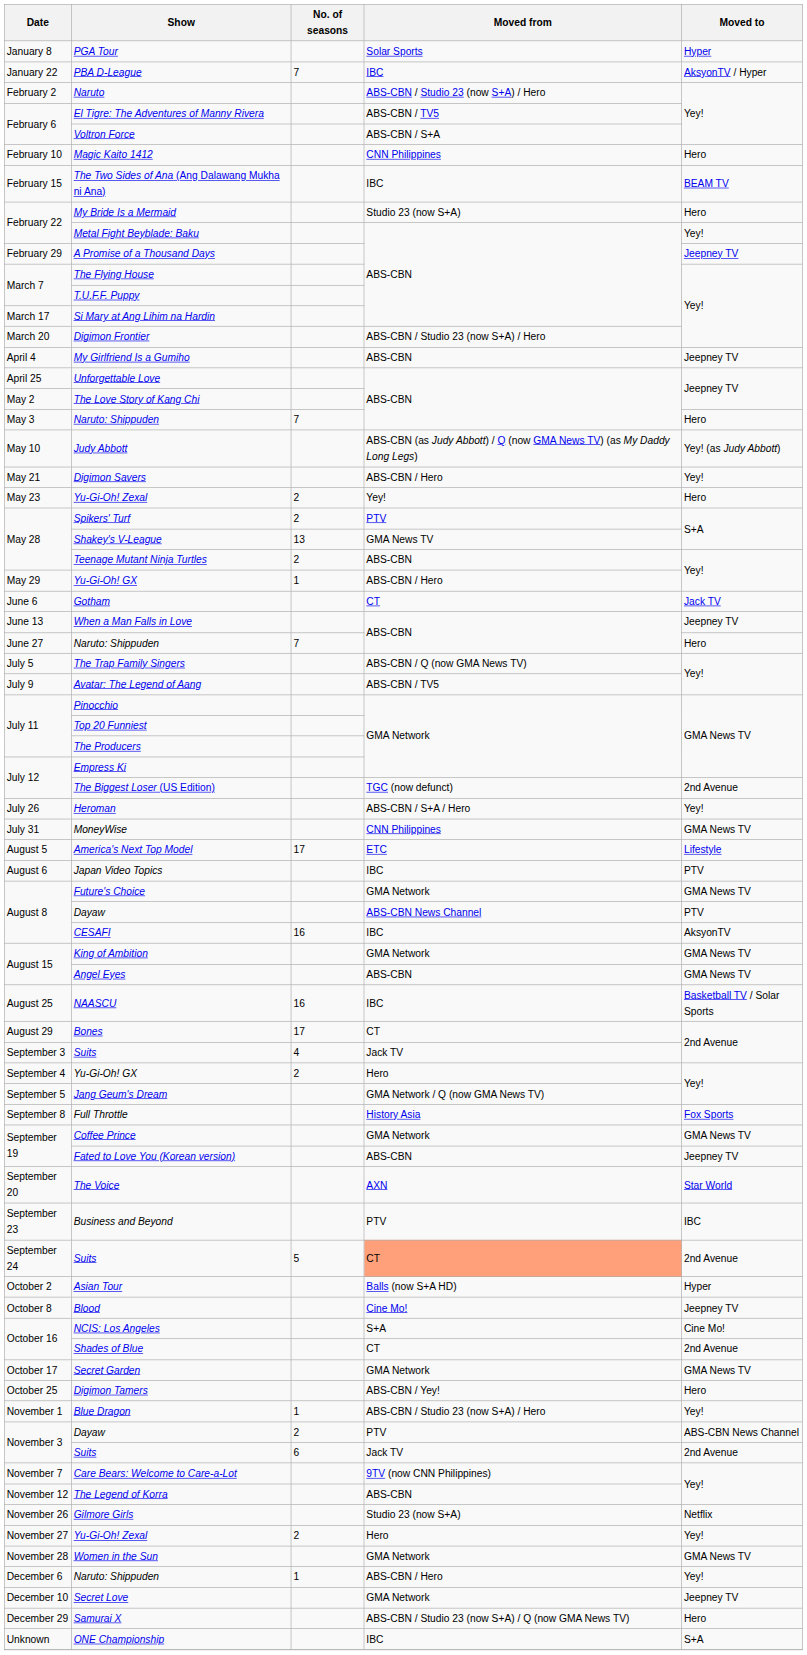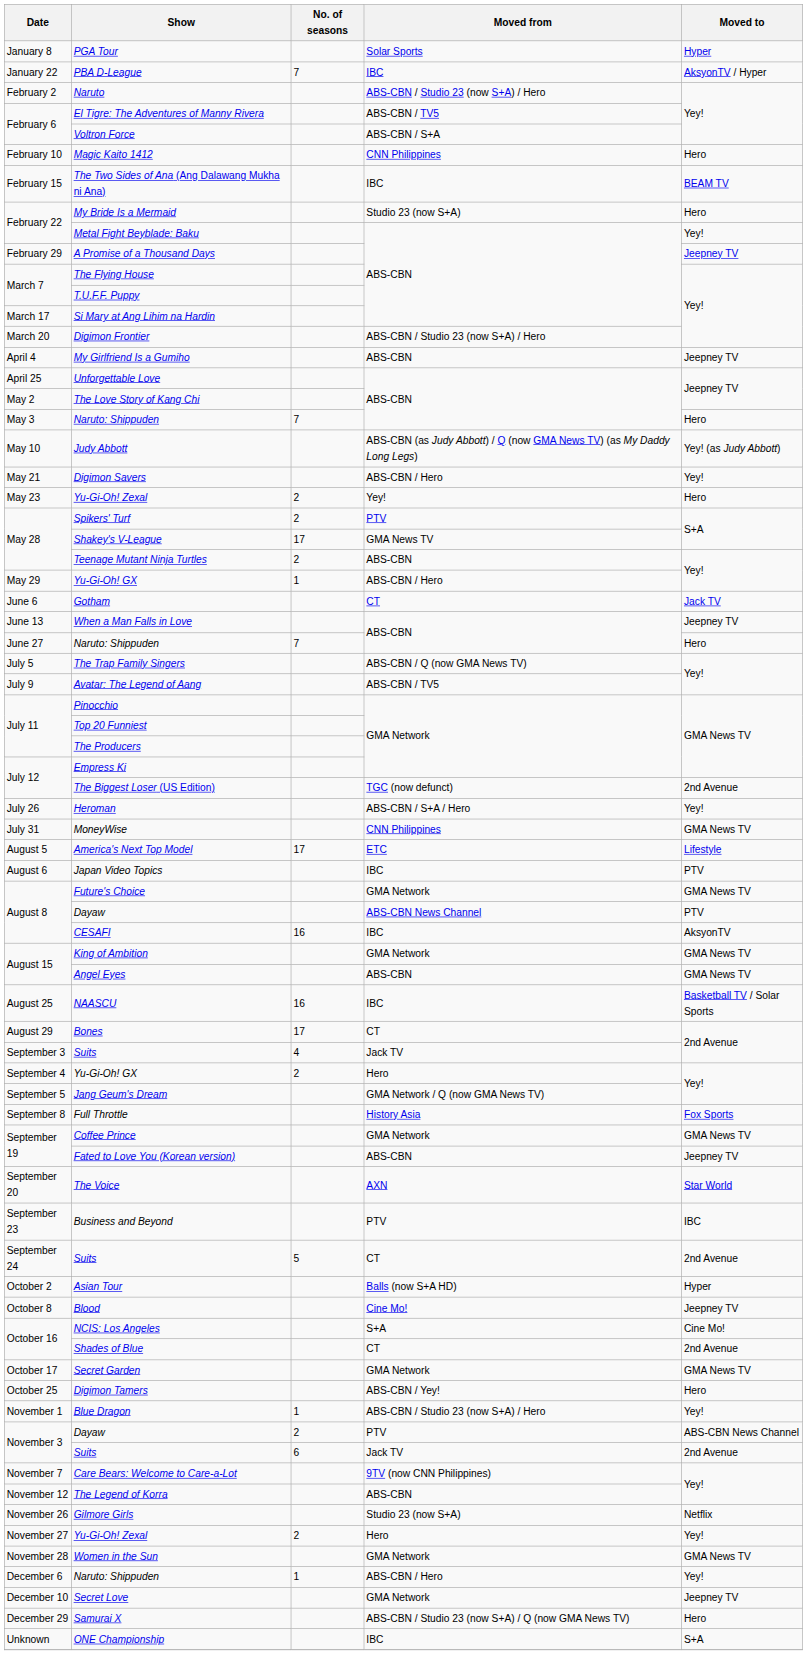 <table class="wikitable" style="text-align:left; line-height:25px; width:auto;">
 <tr>
 <th>Date</th>
 <th>Show</th>
 <th>No. of seasons</th>
 <th>Moved from</th>
 <th>Moved to</th>
 </tr>
 <tr>
 <td>January 8</td>
 <td><em><a href='#'>PGA Tour</a></em></td>
 <td></td>
 <td><a href='#'>Solar Sports</a></td>
 <td><a href='#'>Hyper</a></td>
 </tr>
 <tr>
 <td>January 22</td>
 <td><em><a href='#'>PBA D-League</a></em></td>
 <td>7</td>
 <td><a href='#'>IBC</a></td>
 <td><a href='#'>AksyonTV</a> / Hyper</td>
 </tr>
 <tr>
 <td>February 2</td>
 <td><em><a href='#'>Naruto</a></em></td>
 <td></td>
 <td><a href='#'>ABS-CBN</a> / <a href='#'>Studio 23</a> (now <a href='#'>S+A</a>) / Hero</td>
 <td rowspan="3">Yey!</td>
 </tr>
 <tr>
 <td rowspan="2">February 6</td>
 <td><em><a href='#'>El Tigre: The Adventures of Manny Rivera</a></em></td>
 <td></td>
 <td>ABS-CBN / <a href='#'>TV5</a></td>
 </tr>
 <tr>
 <td><em><a href='#'>Voltron Force</a></em></td>
 <td></td>
 <td>ABS-CBN / S+A</td>
 </tr>
 <tr>
 <td>February 10</td>
 <td><em><a href='#'>Magic Kaito 1412</a></em></td>
 <td></td>
 <td><a href='#'>CNN Philippines</a></td>
 <td>Hero</td>
 </tr>
 <tr>
 <td>February 15</td>
 <td><a href='#'><em>The Two Sides of Ana</em> (Ang Dalawang Mukha ni Ana)</a></td>
 <td></td>
 <td>IBC</td>
 <td><a href='#'>BEAM TV</a></td>
 </tr>
 <tr>
 <td rowspan="2">February 22</td>
 <td><em><a href='#'>My Bride Is a Mermaid</a></em></td>
 <td></td>
 <td>Studio 23 (now S+A)</td>
 <td>Hero</td>
 </tr>
 <tr>
 <td><em><a href='#'>Metal Fight Beyblade: Baku</a></em></td>
 <td></td>
 <td rowspan="5">ABS-CBN</td>
 <td>Yey!</td>
 </tr>
 <tr>
 <td>February 29</td>
 <td><em><a href='#'>A Promise of a Thousand Days</a></em></td>
 <td></td>
 <td><a href='#'>Jeepney TV</a></td>
 </tr>
 <tr>
 <td rowspan="2">March 7</td>
 <td><em><a href='#'>The Flying House</a></em></td>
 <td></td>
 <td rowspan="4">Yey!</td>
 </tr>
 <tr>
 <td><em><a href='#'>T.U.F.F. Puppy</a></em></td>
 <td></td>
 </tr>
 <tr>
 <td>March 17</td>
 <td><em><a href='#'>Si Mary at Ang Lihim na Hardin</a></em></td>
 <td></td>
 </tr>
 <tr>
 <td>March 20</td>
 <td><em><a href='#'>Digimon Frontier</a></em></td>
 <td></td>
 <td>ABS-CBN / Studio 23 (now S+A) / Hero</td>
 </tr>
 <tr>
 <td>April 4</td>
 <td><em><a href='#'>My Girlfriend Is a Gumiho</a></em></td>
 <td></td>
 <td>ABS-CBN</td>
 <td>Jeepney TV</td>
 </tr>
 <tr>
 <td>April 25</td>
 <td><em><a href='#'>Unforgettable Love</a></em></td>
 <td></td>
 <td rowspan="3">ABS-CBN</td>
 <td rowspan="2">Jeepney TV</td>
 </tr>
 <tr>
 <td>May 2</td>
 <td><em><a href='#'>The Love Story of Kang Chi</a></em></td>
 <td></td>
 </tr>
 <tr>
 <td>May 3</td>
 <td><em><a href='#'>Naruto: Shippuden</a></em></td>
 <td>7</td>
 <td>Hero</td>
 </tr>
 <tr>
 <td>May 10</td>
 <td><em><a href='#'>Judy Abbott</a></em></td>
 <td></td>
 <td>ABS-CBN (as <em>Judy Abbott</em>) / <a href='#'>Q</a> (now <a href='#'>GMA News TV</a>) (as <em>My Daddy Long Legs</em>)</td>
 <td>Yey! (as <em>Judy Abbott</em>)</td>
 </tr>
 <tr>
 <td>May 21</td>
 <td><em><a href='#'>Digimon Savers</a></em></td>
 <td></td>
 <td>ABS-CBN / Hero</td>
 <td>Yey!</td>
 </tr>
 <tr>
 <td>May 23</td>
 <td><em><a href='#'>Yu-Gi-Oh! Zexal</a></em></td>
 <td>2</td>
 <td>Yey!</td>
 <td>Hero</td>
 </tr>
 <tr>
 <td rowspan="3">May 28</td>
 <td><em><a href='#'>Spikers' Turf</a></em></td>
 <td>2</td>
 <td><a href='#'>PTV</a></td>
 <td rowspan="2">S+A</td>
 </tr>
 <tr>
 <td><em><a href='#'>Shakey's V-League</a></em></td>
-<td>13</td>
+<td>17</td>
 <td>GMA News TV</td>
 </tr>
 <tr>
 <td><a href='#'><em>Teenage Mutant Ninja Turtles</em></a></td>
 <td>2</td>
 <td>ABS-CBN</td>
 <td rowspan="2">Yey!</td>
 </tr>
 <tr>
 <td>May 29</td>
 <td><em><a href='#'>Yu-Gi-Oh! GX</a></em></td>
 <td>1</td>
 <td>ABS-CBN / Hero</td>
 </tr>
 <tr>
 <td>June 6</td>
 <td><em><a href='#'>Gotham</a></em></td>
 <td></td>
 <td><a href='#'>CT</a></td>
 <td><a href='#'>Jack TV</a></td>
 </tr>
 <tr>
 <td>June 13</td>
 <td><em><a href='#'>When a Man Falls in Love</a></em></td>
 <td></td>
 <td rowspan="2">ABS-CBN</td>
 <td>Jeepney TV</td>
 </tr>
 <tr>
 <td>June 27</td>
 <td><em>Naruto: Shippuden</em></td>
 <td>7</td>
 <td>Hero</td>
 </tr>
 <tr>
 <td>July 5</td>
 <td><em><a href='#'>The Trap Family Singers</a></em></td>
 <td></td>
 <td>ABS-CBN / Q (now GMA News TV)</td>
 <td rowspan="2">Yey!</td>
 </tr>
 <tr>
 <td>July 9</td>
 <td><em><a href='#'>Avatar: The Legend of Aang</a></em></td>
 <td></td>
 <td>ABS-CBN / TV5</td>
 </tr>
 <tr>
 <td rowspan="3">July 11</td>
 <td><em><a href='#'>Pinocchio</a></em></td>
 <td></td>
 <td rowspan="4">GMA Network</td>
 <td rowspan="4">GMA News TV</td>
 </tr>
 <tr>
 <td><em><a href='#'>Top 20 Funniest</a></em></td>
 <td></td>
 </tr>
 <tr>
 <td><em><a href='#'>The Producers</a></em></td>
 <td></td>
 </tr>
 <tr>
 <td rowspan="2">July 12</td>
 <td><em><a href='#'>Empress Ki</a></em></td>
 <td></td>
 </tr>
 <tr>
 <td><a href='#'><em>The Biggest Loser</em> (US Edition)</a></td>
 <td></td>
 <td><a href='#'>TGC</a> (now defunct)</td>
 <td>2nd Avenue</td>
 </tr>
 <tr>
 <td>July 26</td>
 <td><em><a href='#'>Heroman</a></em></td>
 <td></td>
 <td>ABS-CBN / S+A / Hero</td>
 <td>Yey!</td>
 </tr>
 <tr>
 <td>July 31</td>
 <td><em>MoneyWise</em></td>
 <td></td>
 <td><a href='#'>CNN Philippines</a></td>
 <td>GMA News TV</td>
 </tr>
 <tr>
 <td>August 5</td>
 <td><em><a href='#'>America's Next Top Model</a></em></td>
 <td>17</td>
 <td><a href='#'>ETC</a></td>
 <td><a href='#'>Lifestyle</a></td>
 </tr>
 <tr>
 <td>August 6</td>
 <td><em>Japan Video Topics</em></td>
 <td></td>
 <td>IBC</td>
 <td>PTV</td>
 </tr>
 <tr>
 <td rowspan="3">August 8</td>
 <td><em><a href='#'>Future's Choice</a></em></td>
 <td></td>
 <td>GMA Network</td>
 <td>GMA News TV</td>
 </tr>
 <tr>
 <td><em>Dayaw</em></td>
 <td></td>
 <td><a href='#'>ABS-CBN News Channel</a></td>
 <td>PTV</td>
 </tr>
 <tr>
 <td><em><a href='#'>CESAFI</a></em></td>
 <td>16</td>
 <td>IBC</td>
 <td>AksyonTV</td>
 </tr>
 <tr>
 <td rowspan="2">August 15</td>
 <td><em><a href='#'>King of Ambition</a></em></td>
 <td></td>
 <td>GMA Network</td>
 <td>GMA News TV</td>
 </tr>
 <tr>
 <td><em><a href='#'>Angel Eyes</a></em></td>
 <td></td>
 <td>ABS-CBN</td>
 <td>GMA News TV</td>
 </tr>
 <tr>
 <td>August 25</td>
 <td><em><a href='#'>NAASCU</a></em></td>
 <td>16</td>
 <td>IBC</td>
 <td><a href='#'>Basketball TV</a> / Solar Sports</td>
 </tr>
 <tr>
 <td>August 29</td>
 <td><a href='#'><em>Bones</em></a></td>
 <td>17</td>
 <td>CT</td>
 <td rowspan="2">2nd Avenue</td>
 </tr>
 <tr>
 <td>September 3</td>
 <td><a href='#'><em>Suits</em></a></td>
 <td>4</td>
 <td>Jack TV</td>
 </tr>
 <tr>
 <td>September 4</td>
 <td><em>Yu-Gi-Oh! GX</em></td>
 <td>2</td>
 <td>Hero</td>
 <td rowspan="2">Yey!</td>
 </tr>
 <tr>
 <td>September 5</td>
 <td><em><a href='#'>Jang Geum's Dream</a></em></td>
 <td></td>
 <td>GMA Network / Q (now GMA News TV)</td>
 </tr>
 <tr>
 <td>September 8</td>
 <td><em>Full Throttle</em></td>
 <td></td>
 <td><a href='#'>History Asia</a></td>
 <td><a href='#'>Fox Sports</a></td>
 </tr>
 <tr>
 <td rowspan="2">September 19</td>
 <td><em><a href='#'>Coffee Prince</a></em></td>
 <td></td>
 <td>GMA Network</td>
 <td>GMA News TV</td>
 </tr>
 <tr>
 <td><em><a href='#'>Fated to Love You (Korean version)</a></em></td>
 <td></td>
 <td>ABS-CBN</td>
 <td>Jeepney TV</td>
 </tr>
 <tr>
 <td>September 20</td>
 <td><em><a href='#'>The Voice</a></em></td>
 <td></td>
 <td><a href='#'>AXN</a></td>
 <td><a href='#'>Star World</a></td>
 </tr>
 <tr>
 <td>September 23</td>
 <td><em>Business and Beyond</em></td>
 <td></td>
 <td>PTV</td>
 <td>IBC</td>
 </tr>
 <tr>
 <td>September 24</td>
 <td><a href='#'><em>Suits</em></a></td>
 <td>5</td>
-<td style="background: lightsalmon;">CT</td>
+<td>CT</td>
 <td>2nd Avenue</td>
 </tr>
 <tr>
 <td>October 2</td>
 <td><em><a href='#'>Asian Tour</a></em></td>
 <td></td>
 <td><a href='#'>Balls</a> (now S+A HD)</td>
 <td>Hyper</td>
 </tr>
 <tr>
 <td>October 8</td>
 <td><em><a href='#'>Blood</a></em></td>
 <td></td>
 <td><a href='#'>Cine Mo!</a></td>
 <td>Jeepney TV</td>
 </tr>
 <tr>
 <td rowspan="2">October 16</td>
 <td><em><a href='#'>NCIS: Los Angeles</a></em></td>
 <td></td>
 <td>S+A</td>
 <td>Cine Mo!</td>
 </tr>
 <tr>
 <td><em><a href='#'>Shades of Blue</a></em></td>
 <td></td>
 <td>CT</td>
 <td>2nd Avenue</td>
 </tr>
 <tr>
 <td>October 17</td>
 <td><em><a href='#'>Secret Garden</a></em></td>
 <td></td>
 <td>GMA Network</td>
 <td>GMA News TV</td>
 </tr>
 <tr>
 <td>October 25</td>
 <td><em><a href='#'>Digimon Tamers</a></em></td>
 <td></td>
 <td>ABS-CBN / Yey!</td>
 <td>Hero</td>
 </tr>
 <tr>
 <td>November 1</td>
 <td><a href='#'><em>Blue Dragon</em></a></td>
 <td>1</td>
 <td>ABS-CBN / Studio 23 (now S+A) / Hero</td>
 <td>Yey!</td>
 </tr>
 <tr>
 <td rowspan="2">November 3</td>
 <td><em>Dayaw</em></td>
 <td>2</td>
 <td>PTV</td>
 <td>ABS-CBN News Channel</td>
 </tr>
 <tr>
 <td><a href='#'><em>Suits</em></a></td>
 <td>6</td>
 <td>Jack TV</td>
 <td>2nd Avenue</td>
 </tr>
 <tr>
 <td>November 7</td>
 <td><em><a href='#'>Care Bears: Welcome to Care-a-Lot</a></em></td>
 <td></td>
 <td><a href='#'>9TV</a> (now CNN Philippines)</td>
 <td rowspan="2">Yey!</td>
 </tr>
 <tr>
 <td>November 12</td>
 <td><em><a href='#'>The Legend of Korra</a></em></td>
 <td></td>
 <td>ABS-CBN</td>
 </tr>
 <tr>
 <td>November 26</td>
 <td><em><a href='#'>Gilmore Girls</a></em></td>
 <td></td>
 <td>Studio 23 (now S+A)</td>
 <td>Netflix</td>
 </tr>
 <tr>
 <td>November 27</td>
 <td><em><a href='#'>Yu-Gi-Oh! Zexal</a></em></td>
 <td>2</td>
 <td>Hero</td>
 <td>Yey!</td>
 </tr>
 <tr>
 <td>November 28</td>
 <td><em><a href='#'>Women in the Sun</a></em></td>
 <td></td>
 <td>GMA Network</td>
 <td>GMA News TV</td>
 </tr>
 <tr>
 <td>December 6</td>
 <td><em>Naruto: Shippuden</em></td>
 <td>1</td>
 <td>ABS-CBN / Hero</td>
 <td>Yey!</td>
 </tr>
 <tr>
 <td>December 10</td>
 <td><em><a href='#'>Secret Love</a></em></td>
 <td></td>
 <td>GMA Network</td>
 <td>Jeepney TV</td>
 </tr>
 <tr>
 <td>December 29</td>
 <td><em><a href='#'>Samurai X</a></em></td>
 <td></td>
 <td>ABS-CBN / Studio 23 (now S+A) / Q (now GMA News TV)</td>
 <td>Hero</td>
 </tr>
 <tr>
 <td>Unknown</td>
 <td><em><a href='#'>ONE Championship</a></em></td>
 <td></td>
 <td>IBC</td>
 <td>S+A</td>
 </tr>
 <tr>
 </tr>
 </table>
